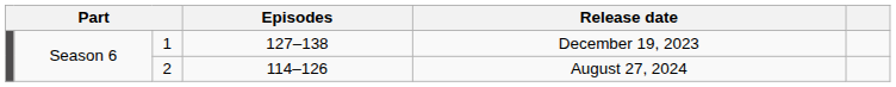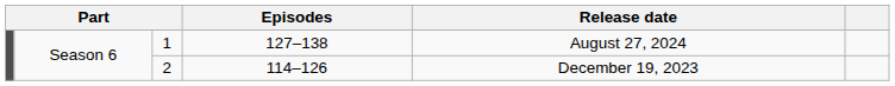 <table class="wikitable" style="text-align:center; width: 70%;">
 <tr>
 <th colspan="3" width="20%">Part</th>
 <th>Episodes</th>
 <th>Release date</th>
 <th width="5%"></th>
 </tr>
 <tr>
 <td rowspan="2" width="1%" style="background: #4F4D4E"></td>
 <td rowspan="2">Season 6</td>
 <td>1</td>
 <td>127–138</td>
-<td>December 19, 2023</td>
+<td>August 27, 2024</td>
 <td></td>
 </tr>
 <tr>
 <td>2</td>
 <td>114–126</td>
-<td>August 27, 2024</td>
+<td>December 19, 2023</td>
 <td></td>
 </tr>
 </table>
